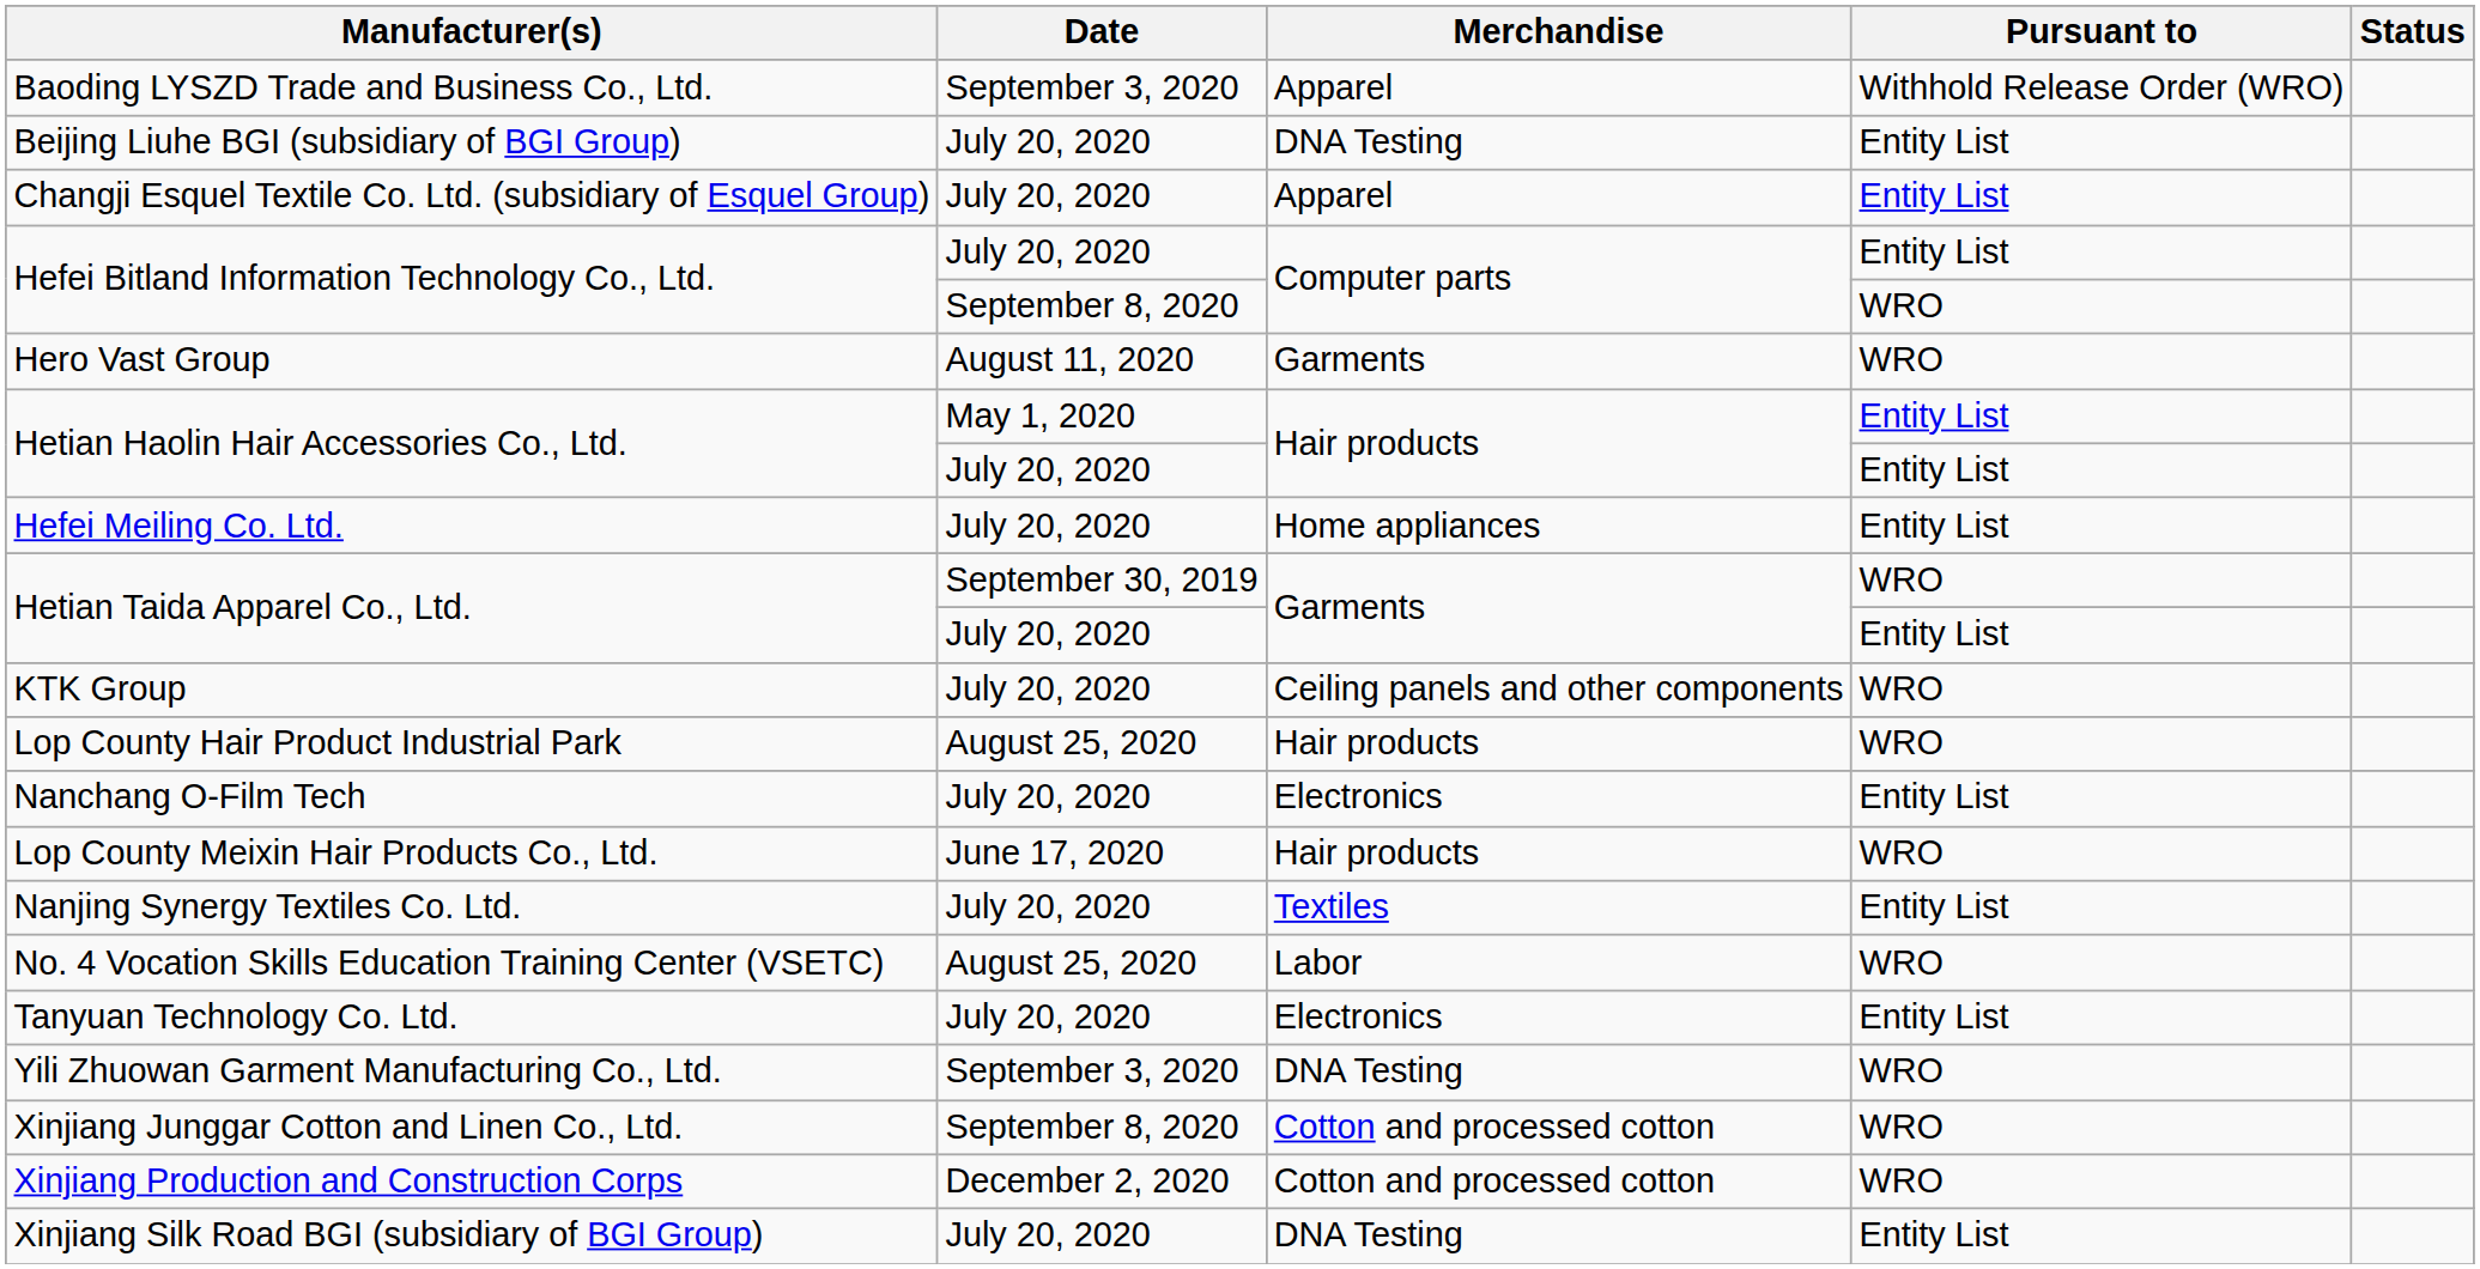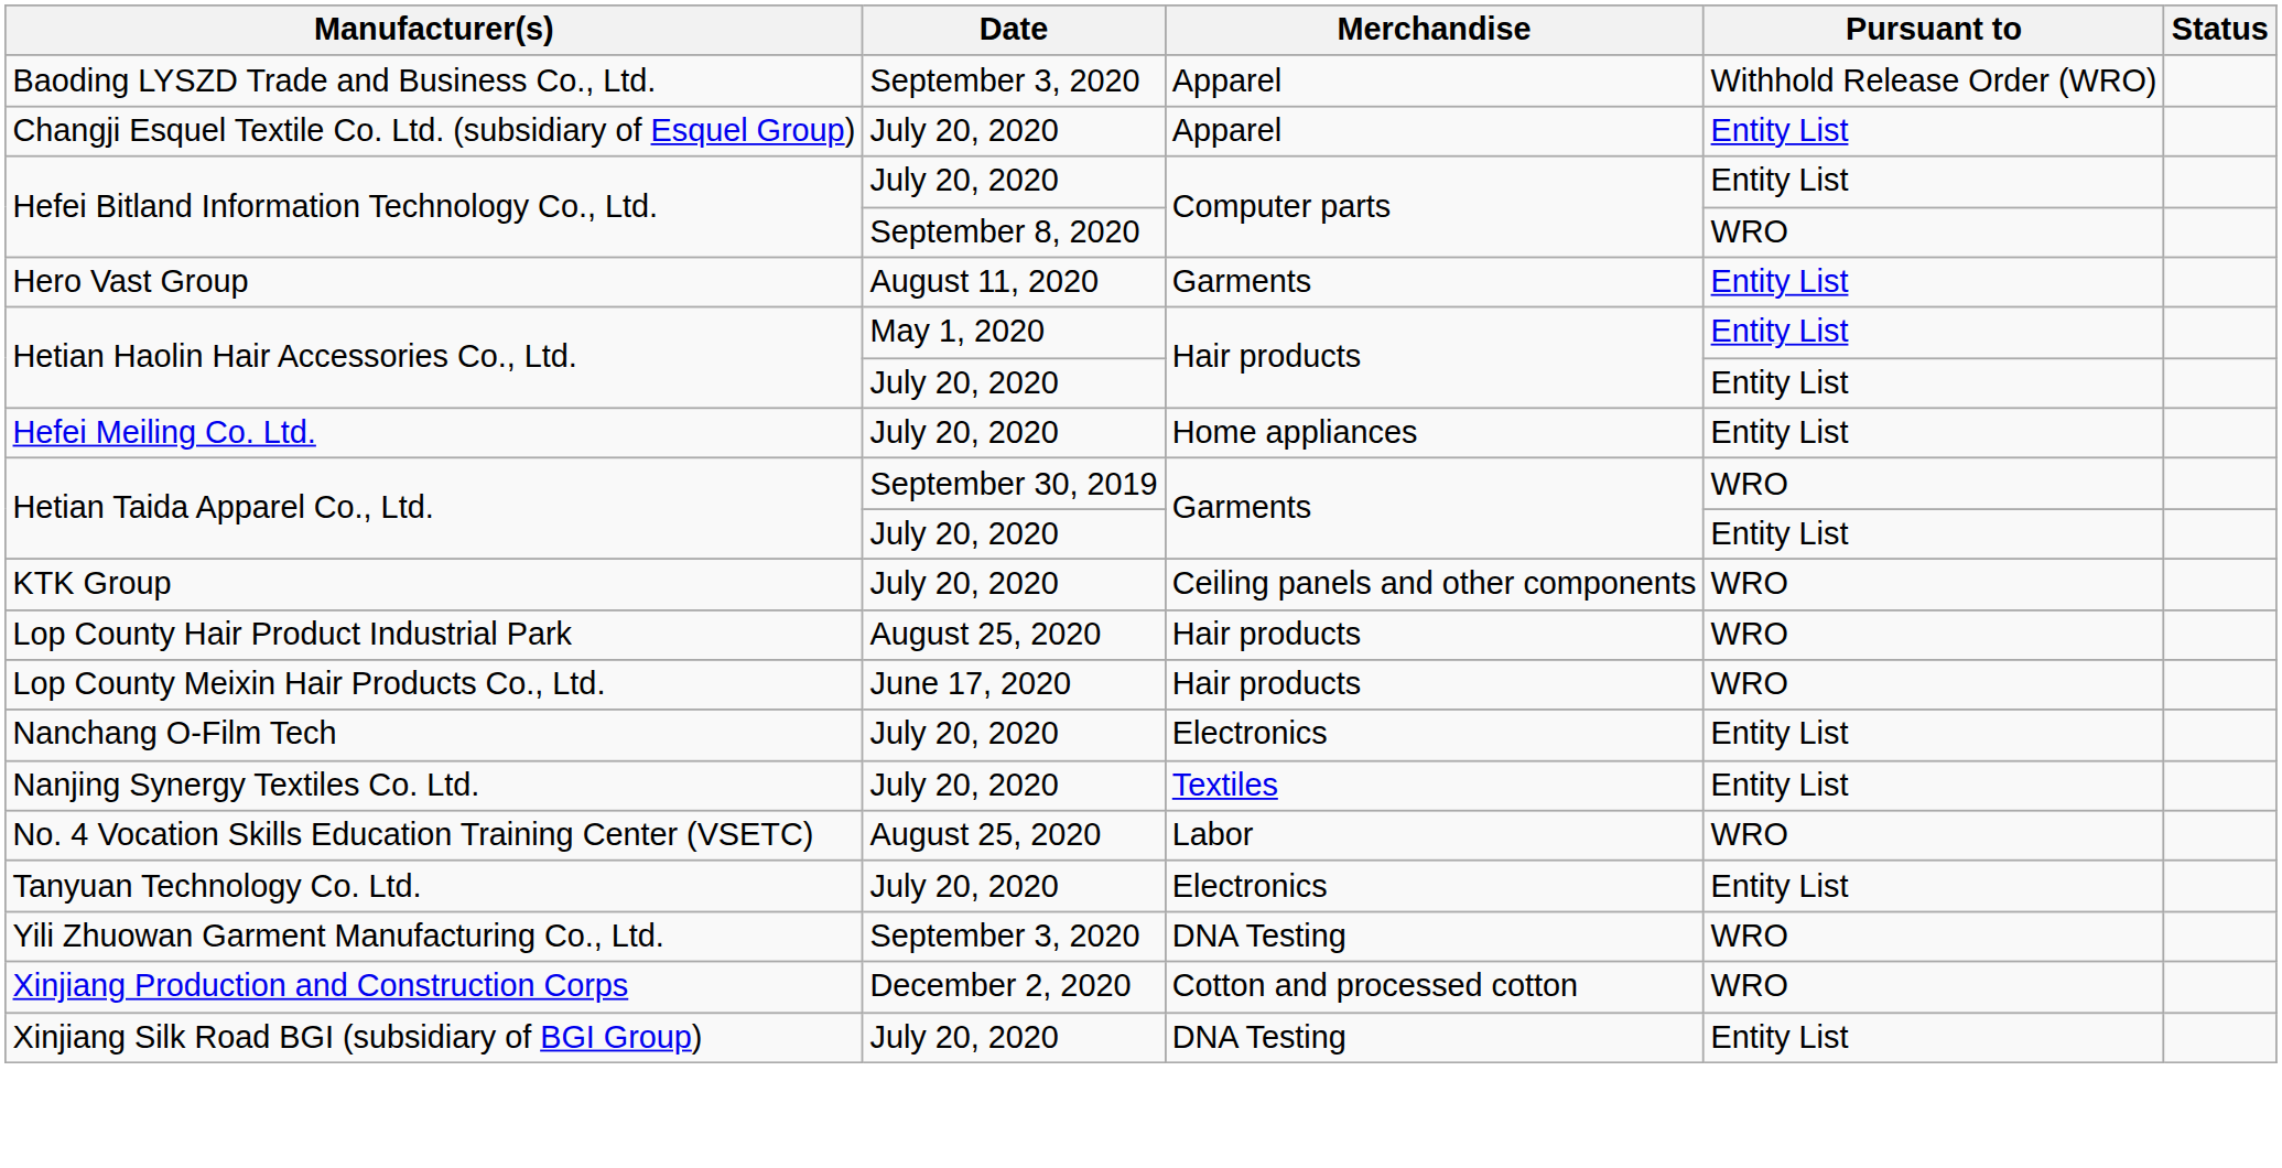 <table class="wikitable">
 <tr>
 <th>Manufacturer(s)</th>
 <th>Date</th>
 <th>Merchandise</th>
 <th>Pursuant to</th>
 <th>Status</th>
 </tr>
 <tr>
 <td>Baoding LYSZD Trade and Business Co., Ltd.</td>
 <td>September 3, 2020</td>
 <td>Apparel</td>
 <td>Withhold Release Order (WRO)</td>
-<td></td>
-</tr>
-<tr>
-<td>Beijing Liuhe BGI (subsidiary of <a href='#'>BGI Group</a>)</td>
-<td>July 20, 2020</td>
-<td>DNA Testing</td>
-<td>Entity List</td>
 <td></td>
 </tr>
 <tr>
 <td>Changji Esquel Textile Co. Ltd. (subsidiary of <a href='#'>Esquel Group</a>)</td>
 <td>July 20, 2020</td>
 <td>Apparel</td>
 <td><a href='#'>Entity List</a></td>
 <td></td>
 </tr>
 <tr>
 <td rowspan="2">Hefei Bitland Information Technology Co., Ltd.</td>
 <td>July 20, 2020</td>
 <td rowspan="2">Computer parts</td>
 <td>Entity List</td>
 <td></td>
 </tr>
 <tr>
 <td>September 8, 2020</td>
 <td>WRO</td>
 <td></td>
 </tr>
 <tr>
 <td>Hero Vast Group</td>
 <td>August 11, 2020</td>
 <td>Garments</td>
-<td>WRO</td>
+<td><a href='#'>Entity List</a></td>
 <td></td>
 </tr>
 <tr>
 <td rowspan="2">Hetian Haolin Hair Accessories Co., Ltd.</td>
 <td>May 1, 2020</td>
 <td rowspan="2">Hair products</td>
 <td><a href='#'>Entity List</a></td>
 <td></td>
 </tr>
 <tr>
 <td>July 20, 2020</td>
 <td>Entity List</td>
 <td></td>
 </tr>
 <tr>
 <td><a href='#'>Hefei Meiling Co. Ltd.</a></td>
 <td>July 20, 2020</td>
 <td>Home appliances</td>
 <td>Entity List</td>
 <td></td>
 </tr>
 <tr>
 <td rowspan="2">Hetian Taida Apparel Co., Ltd.</td>
 <td>September 30, 2019</td>
 <td rowspan="2">Garments</td>
 <td>WRO</td>
 <td></td>
 </tr>
 <tr>
 <td>July 20, 2020</td>
 <td>Entity List</td>
 <td></td>
 </tr>
 <tr>
 <td>KTK Group</td>
 <td>July 20, 2020</td>
 <td>Ceiling panels and other components</td>
 <td>WRO</td>
 <td></td>
 </tr>
 <tr>
 <td>Lop County Hair Product Industrial Park</td>
 <td>August 25, 2020</td>
 <td>Hair products</td>
 <td>WRO</td>
 <td></td>
 </tr>
 <tr>
+<td>Lop County Meixin Hair Products Co., Ltd.</td>
+<td>June 17, 2020</td>
+<td>Hair products</td>
+<td>WRO</td>
+<td></td>
+</tr>
+<tr>
 <td>Nanchang O-Film Tech</td>
 <td>July 20, 2020</td>
 <td>Electronics</td>
 <td>Entity List</td>
-<td></td>
-</tr>
-<tr>
-<td>Lop County Meixin Hair Products Co., Ltd.</td>
-<td>June 17, 2020</td>
-<td>Hair products</td>
-<td>WRO</td>
 <td></td>
 </tr>
 <tr>
 <td>Nanjing Synergy Textiles Co. Ltd.</td>
 <td>July 20, 2020</td>
 <td><a href='#'>Textiles</a></td>
 <td>Entity List</td>
 <td></td>
 </tr>
 <tr>
 <td>No. 4 Vocation Skills Education Training Center (VSETC)</td>
 <td>August 25, 2020</td>
 <td>Labor</td>
 <td>WRO</td>
 <td></td>
 </tr>
 <tr>
 <td>Tanyuan Technology Co. Ltd.</td>
 <td>July 20, 2020</td>
 <td>Electronics</td>
 <td>Entity List</td>
 <td></td>
 </tr>
 <tr>
 <td>Yili Zhuowan Garment Manufacturing Co., Ltd.</td>
 <td>September 3, 2020</td>
 <td>DNA Testing</td>
 <td>WRO</td>
 <td></td>
 </tr>
 <tr>
-<td>Xinjiang Junggar Cotton and Linen Co., Ltd.</td>
-<td>September 8, 2020</td>
-<td><a href='#'>Cotton</a> and processed cotton</td>
-<td>WRO</td>
-<td></td>
-</tr>
-<tr>
 <td><a href='#'>Xinjiang Production and Construction Corps</a></td>
 <td>December 2, 2020</td>
 <td>Cotton and processed cotton</td>
 <td>WRO</td>
 <td></td>
 </tr>
 <tr>
 <td>Xinjiang Silk Road BGI (subsidiary of <a href='#'>BGI Group</a>)</td>
 <td>July 20, 2020</td>
 <td>DNA Testing</td>
 <td>Entity List</td>
 <td></td>
 </tr>
 </table>
